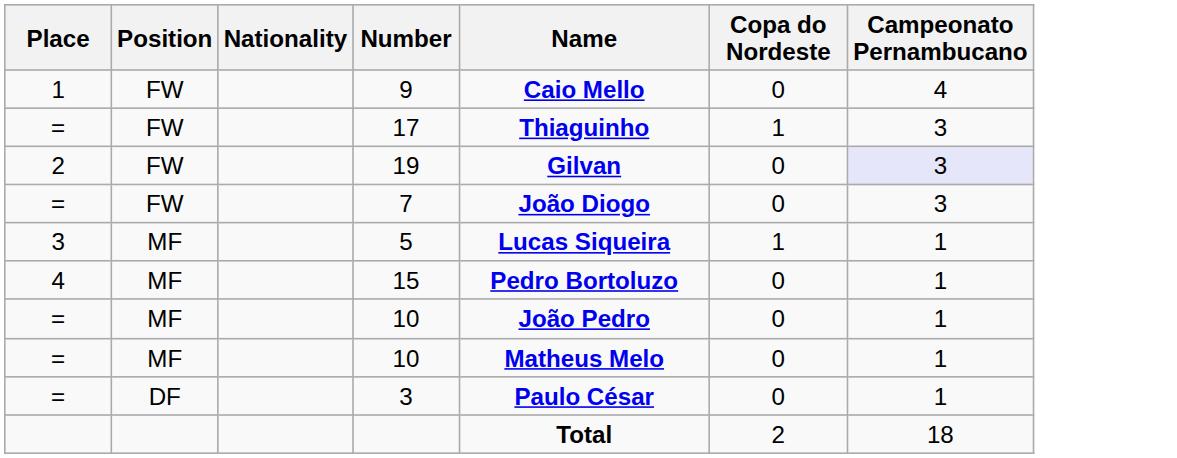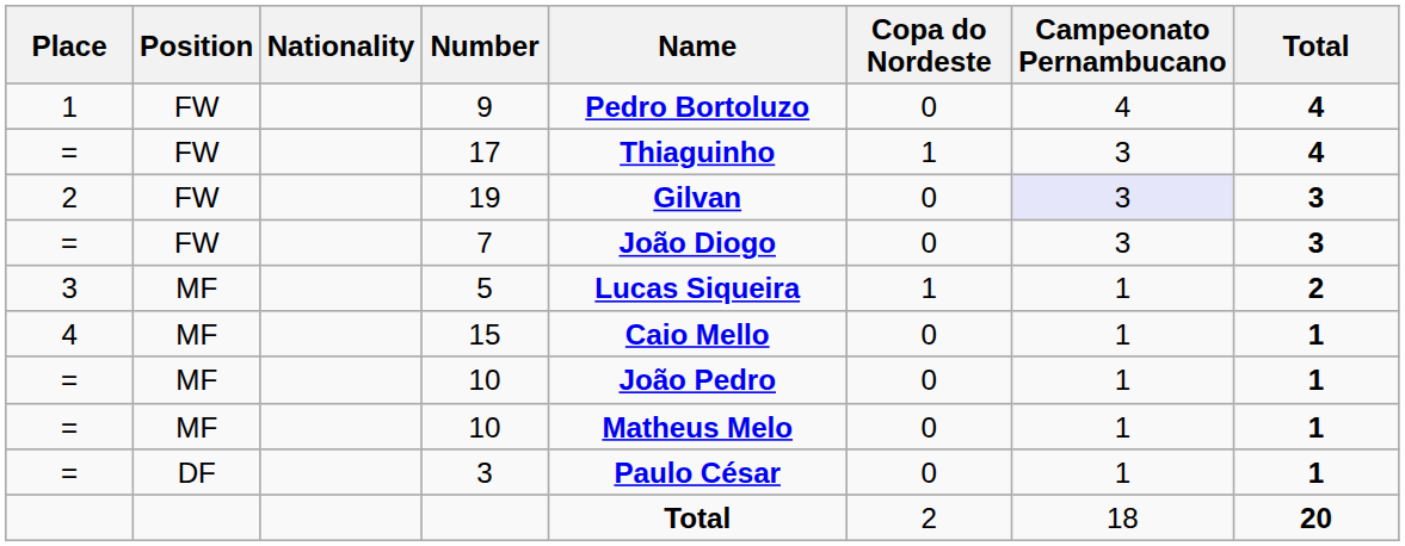 <table class="wikitable" style="font-size: 95%; text-align: center;">
 <tr>
 <th width=60>Place</th>
 <th width=60>Position</th>
 <th width=60>Nationality</th>
 <th width=60>Number</th>
 <th width=150>Name</th>
 <th width=80>Copa do Nordeste</th>
 <th width=80>Campeonato Pernambucano</th>
+<th width=80>Total</th>
 </tr>
 <tr>
 <td>1</td>
 <td>FW</td>
 <td></td>
 <td>9</td>
-<td><strong><a href='#'>Caio Mello</a></strong></td>
+<td><strong><a href='#'>Pedro Bortoluzo</a></strong></td>
 <td>0</td>
 <td>4</td>
+<td><strong>4</strong></td>
 </tr>
 <tr>
 <td>=</td>
 <td>FW</td>
 <td></td>
 <td>17</td>
 <td><strong><a href='#'>Thiaguinho</a></strong></td>
 <td>1</td>
 <td>3</td>
+<td><strong>4</strong></td>
 </tr>
 <tr>
 <td>2</td>
 <td>FW</td>
 <td></td>
 <td>19</td>
 <td><strong><a href='#'>Gilvan</a></strong></td>
 <td>0</td>
 <td style="background: lavender;">3</td>
+<td><strong>3</strong></td>
 </tr>
 <tr>
 <td>=</td>
 <td>FW</td>
 <td></td>
 <td>7</td>
 <td><strong><a href='#'>João Diogo</a></strong></td>
 <td>0</td>
 <td>3</td>
+<td><strong>3</strong></td>
 </tr>
 <tr>
 <td>3</td>
 <td>MF</td>
 <td></td>
 <td>5</td>
 <td><strong><a href='#'>Lucas Siqueira</a></strong></td>
 <td>1</td>
 <td>1</td>
+<td><strong>2</strong></td>
 </tr>
 <tr>
 <td>4</td>
 <td>MF</td>
 <td></td>
 <td>15</td>
-<td><strong><a href='#'>Pedro Bortoluzo</a></strong></td>
+<td><strong><a href='#'>Caio Mello</a></strong></td>
 <td>0</td>
 <td>1</td>
+<td><strong>1</strong></td>
 </tr>
 <tr>
 <td>=</td>
 <td>MF</td>
 <td></td>
 <td>10</td>
 <td><strong><a href='#'>João Pedro</a></strong></td>
 <td>0</td>
 <td>1</td>
+<td><strong>1</strong></td>
 </tr>
 <tr>
 <td>=</td>
 <td>MF</td>
 <td></td>
 <td>10</td>
 <td><strong><a href='#'>Matheus Melo</a></strong></td>
 <td>0</td>
 <td>1</td>
+<td><strong>1</strong></td>
 </tr>
 <tr>
 <td>=</td>
 <td>DF</td>
 <td></td>
 <td>3</td>
 <td><strong><a href='#'>Paulo César</a></strong></td>
 <td>0</td>
 <td>1</td>
+<td><strong>1</strong></td>
 </tr>
 <tr>
 <td></td>
 <td></td>
 <td></td>
 <td></td>
 <td><strong>Total</strong></td>
 <td>2</td>
 <td>18</td>
+<td><strong>20</strong></td>
 </tr>
 </table>
